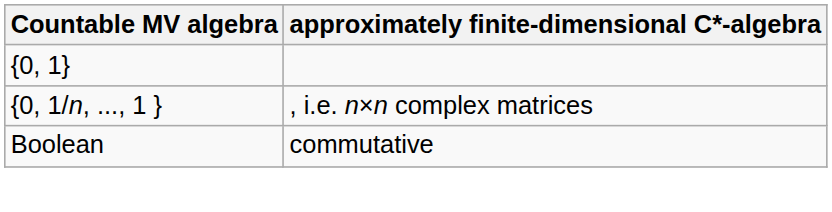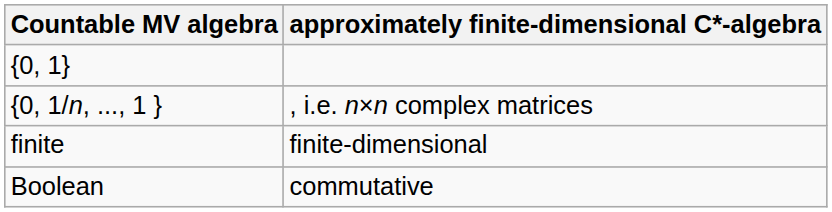 <table class="wikitable">
 <tr>
 <th>Countable MV algebra</th>
 <th>approximately finite-dimensional C*-algebra</th>
 </tr>
 <tr>
 <td>{0, 1}</td>
 <td></td>
 </tr>
 <tr>
 <td>{0, 1/<em>n</em>, ..., 1 }</td>
 <td>, i.e. <em>n</em>×<em>n</em> complex matrices</td>
 </tr>
 <tr>
+<td>finite</td>
+<td>finite-dimensional</td>
+</tr>
+<tr>
 <td>Boolean</td>
 <td>commutative</td>
 </tr>
 </table>
